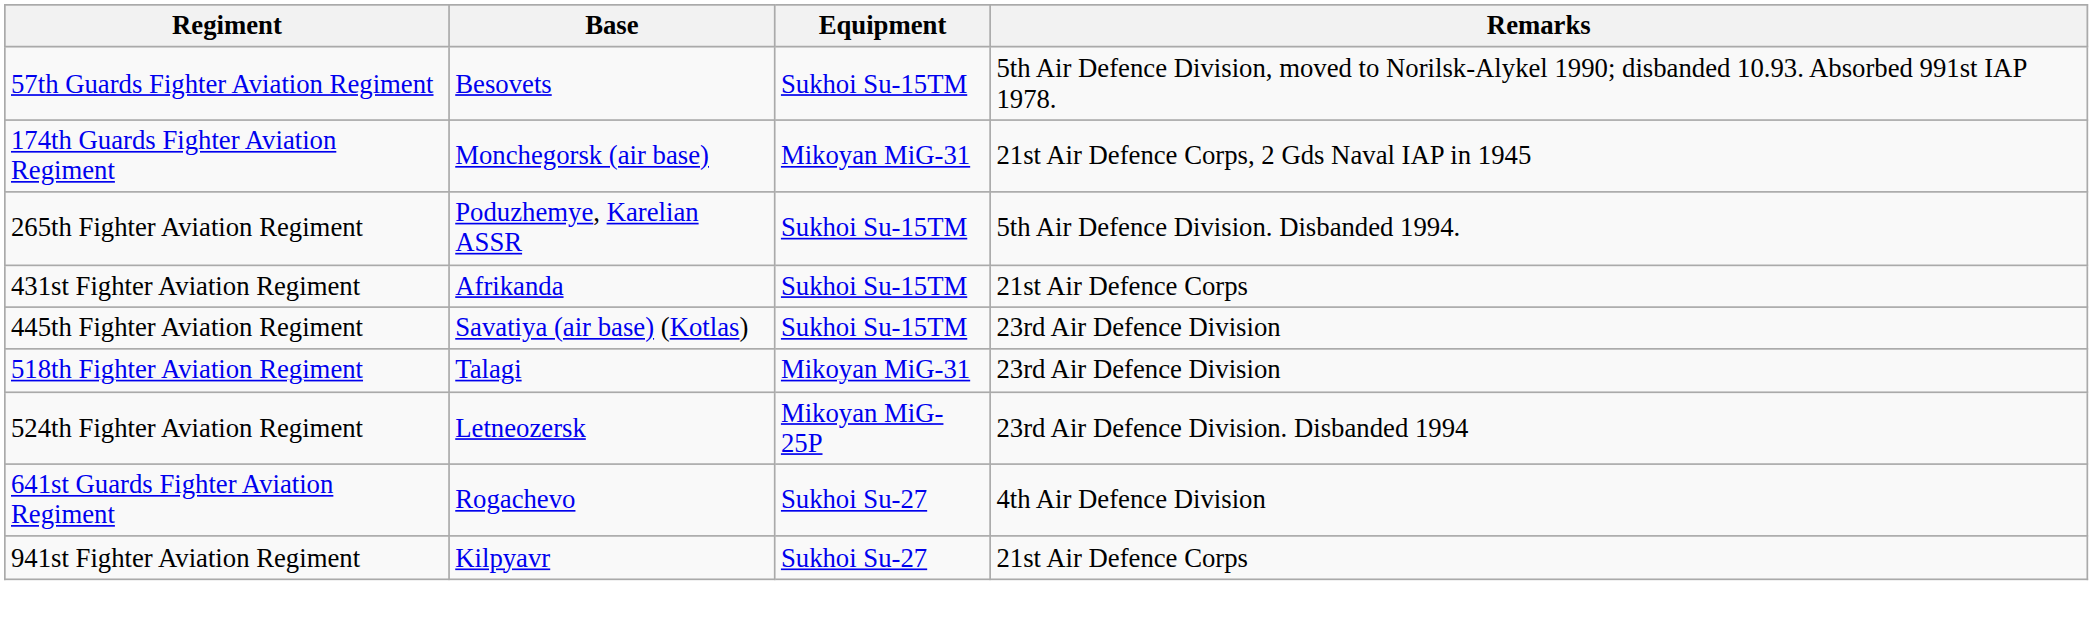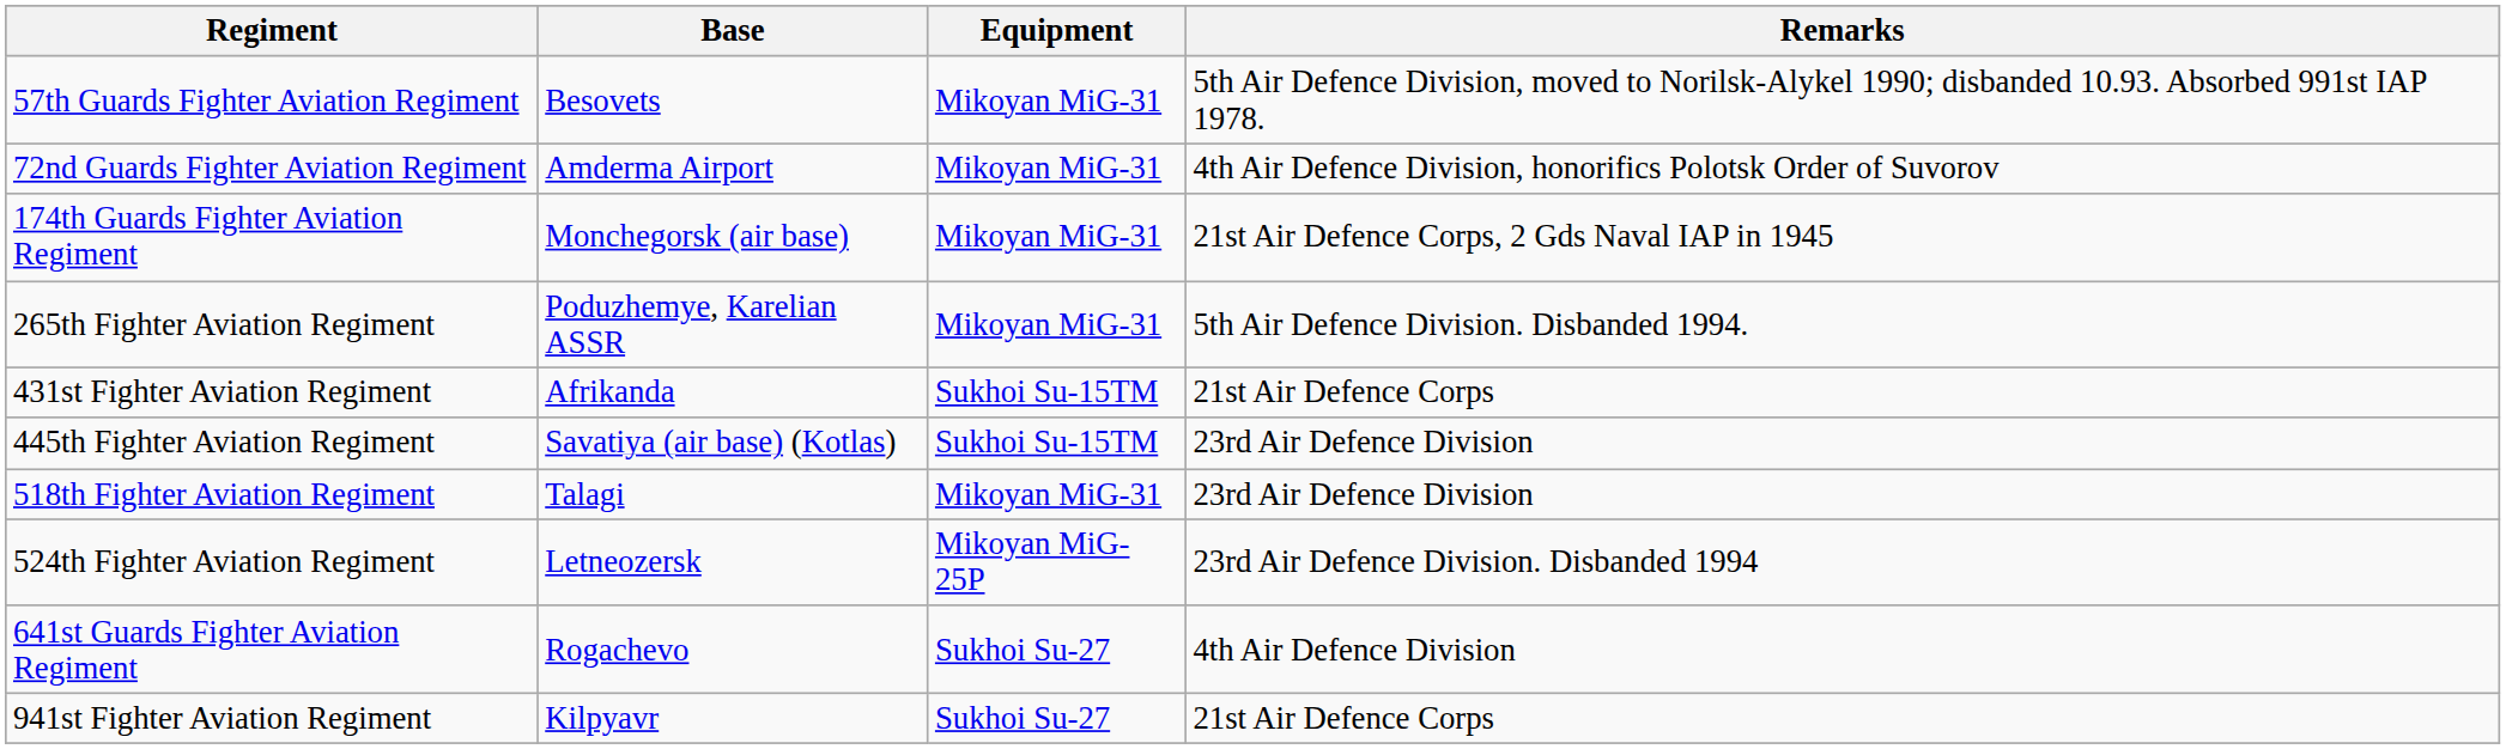 <table class="wikitable">
 <tr style="background:#ccc;">
 <th>Regiment</th>
 <th>Base</th>
 <th>Equipment</th>
 <th>Remarks</th>
 </tr>
 <tr>
 <td><a href='#'>57th Guards Fighter Aviation Regiment</a></td>
 <td><a href='#'>Besovets</a></td>
-<td><a href='#'>Sukhoi Su-15TM</a></td>
+<td><a href='#'>Mikoyan MiG-31</a></td>
 <td>5th Air Defence Division, moved to Norilsk-Alykel 1990; disbanded 10.93. Absorbed 991st IAP 1978.</td>
+</tr>
+<tr>
+<td><a href='#'>72nd Guards Fighter Aviation Regiment</a></td>
+<td><a href='#'>Amderma Airport</a></td>
+<td><a href='#'>Mikoyan MiG-31</a></td>
+<td>4th Air Defence Division, honorifics Polotsk Order of Suvorov</td>
 </tr>
 <tr>
 <td><a href='#'>174th Guards Fighter Aviation Regiment</a></td>
 <td><a href='#'>Monchegorsk (air base)</a></td>
 <td><a href='#'>Mikoyan MiG-31</a></td>
 <td>21st Air Defence Corps, 2 Gds Naval IAP in 1945</td>
 </tr>
 <tr>
 <td>265th Fighter Aviation Regiment</td>
 <td><a href='#'>Poduzhemye</a>, <a href='#'>Karelian ASSR</a></td>
-<td><a href='#'>Sukhoi Su-15TM</a></td>
+<td><a href='#'>Mikoyan MiG-31</a></td>
 <td>5th Air Defence Division. Disbanded 1994.</td>
 </tr>
 <tr>
 <td>431st Fighter Aviation Regiment</td>
 <td><a href='#'>Afrikanda</a></td>
 <td><a href='#'>Sukhoi Su-15TM</a></td>
 <td>21st Air Defence Corps</td>
 </tr>
 <tr>
 <td>445th Fighter Aviation Regiment</td>
 <td><a href='#'>Savatiya (air base)</a> (<a href='#'>Kotlas</a>)</td>
 <td><a href='#'>Sukhoi Su-15TM</a></td>
 <td>23rd Air Defence Division</td>
 </tr>
 <tr>
 <td><a href='#'>518th Fighter Aviation Regiment</a></td>
 <td><a href='#'>Talagi</a></td>
 <td><a href='#'>Mikoyan MiG-31</a></td>
 <td>23rd Air Defence Division</td>
 </tr>
 <tr>
 <td>524th Fighter Aviation Regiment</td>
 <td><a href='#'>Letneozersk</a></td>
 <td><a href='#'>Mikoyan MiG-25P</a></td>
 <td>23rd Air Defence Division. Disbanded 1994</td>
 </tr>
 <tr>
 <td><a href='#'>641st Guards Fighter Aviation Regiment</a></td>
 <td><a href='#'>Rogachevo</a></td>
 <td><a href='#'>Sukhoi Su-27</a></td>
 <td>4th Air Defence Division</td>
 </tr>
 <tr>
 <td>941st Fighter Aviation Regiment</td>
 <td><a href='#'>Kilpyavr</a></td>
 <td><a href='#'>Sukhoi Su-27</a></td>
 <td>21st Air Defence Corps</td>
 </tr>
 </table>
